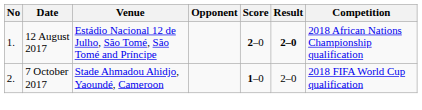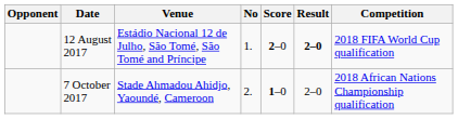 <table class="wikitable" style="font-size:100%;">
 <tr>
-<th>No</th>
+<th>Opponent</th>
 <th>Date</th>
 <th>Venue</th>
-<th>Opponent</th>
+<th>No</th>
 <th>Score</th>
 <th>Result</th>
 <th>Competition</th>
 </tr>
 <tr>
-<td>1.</td>
+<td></td>
 <td>12 August 2017</td>
 <td><a href='#'>Estádio Nacional 12 de Julho</a>, <a href='#'>São Tomé</a>, <a href='#'>São Tomé and Príncipe</a></td>
-<td></td>
+<td>1.</td>
 <td align=center><strong>2</strong>–0</td>
 <td align=center><strong>2–0</strong></td>
+<td><a href='#'>2018 FIFA World Cup qualification</a></td>
+</tr>
+<tr>
+<td></td>
+<td>7 October 2017</td>
+<td><a href='#'>Stade Ahmadou Ahidjo</a>, <a href='#'>Yaoundé</a>, <a href='#'>Cameroon</a></td>
+<td>2.</td>
+<td align=center><strong>1</strong>–0</td>
+<td align=center>2–0</td>
 <td><a href='#'>2018 African Nations Championship qualification</a></td>
 </tr>
-<tr>
-<td>2.</td>
-<td>7 October 2017</td>
-<td><a href='#'>Stade Ahmadou Ahidjo</a>, <a href='#'>Yaoundé</a>, <a href='#'>Cameroon</a></td>
-<td></td>
-<td align=center><strong>1</strong>–0</td>
-<td align=center>2–0</td>
-<td><a href='#'>2018 FIFA World Cup qualification</a></td>
-</tr>
 </table>
